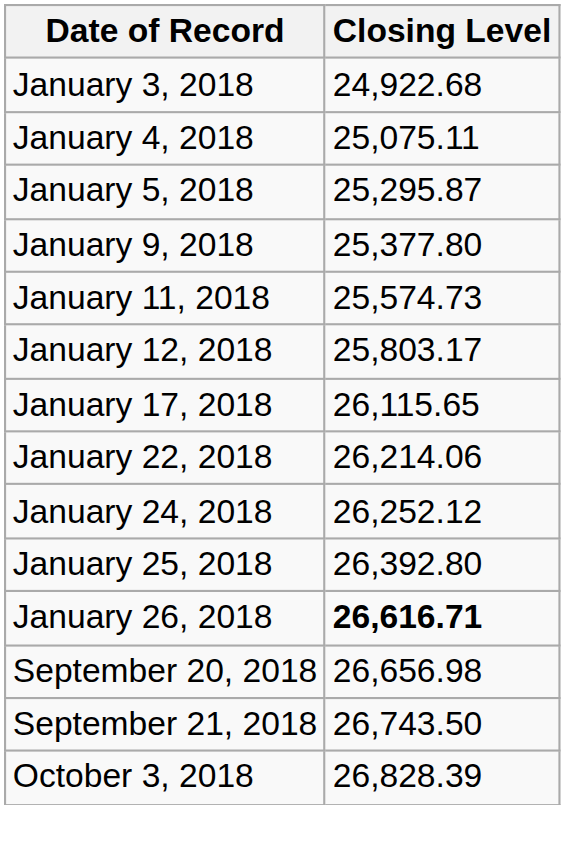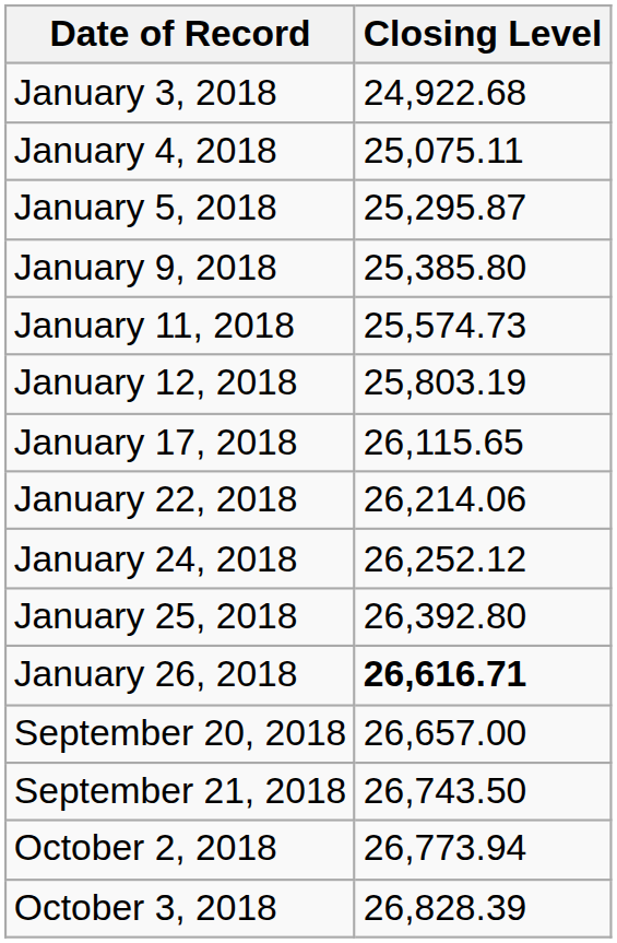 <table class="wikitable">
 <tr>
 <th>Date of Record</th>
 <th>Closing Level</th>
 </tr>
 <tr>
 <td>January 3, 2018</td>
 <td>24,922.68</td>
 </tr>
 <tr>
 <td>January 4, 2018</td>
 <td>25,075.11</td>
 </tr>
 <tr>
 <td>January 5, 2018</td>
 <td>25,295.87</td>
 </tr>
 <tr>
 <td>January 9, 2018</td>
-<td>25,377.80</td>
+<td>25,385.80</td>
 </tr>
 <tr>
 <td>January 11, 2018</td>
 <td>25,574.73</td>
 </tr>
 <tr>
 <td>January 12, 2018</td>
-<td>25,803.17</td>
+<td>25,803.19</td>
 </tr>
 <tr>
 <td>January 17, 2018</td>
 <td>26,115.65</td>
 </tr>
 <tr>
 <td>January 22, 2018</td>
 <td>26,214.06</td>
 </tr>
 <tr>
 <td>January 24, 2018</td>
 <td>26,252.12</td>
 </tr>
 <tr>
 <td>January 25, 2018</td>
 <td>26,392.80</td>
 </tr>
 <tr>
 <td>January 26, 2018</td>
 <td><strong>26,616.71</strong></td>
 </tr>
 <tr>
 <td>September 20, 2018</td>
-<td>26,656.98</td>
+<td>26,657.00</td>
 </tr>
 <tr>
 <td>September 21, 2018</td>
 <td>26,743.50</td>
 </tr>
 <tr>
+<td>October 2, 2018</td>
+<td>26,773.94</td>
+</tr>
+<tr>
 <td>October 3, 2018</td>
 <td>26,828.39</td>
 </tr>
 </table>
